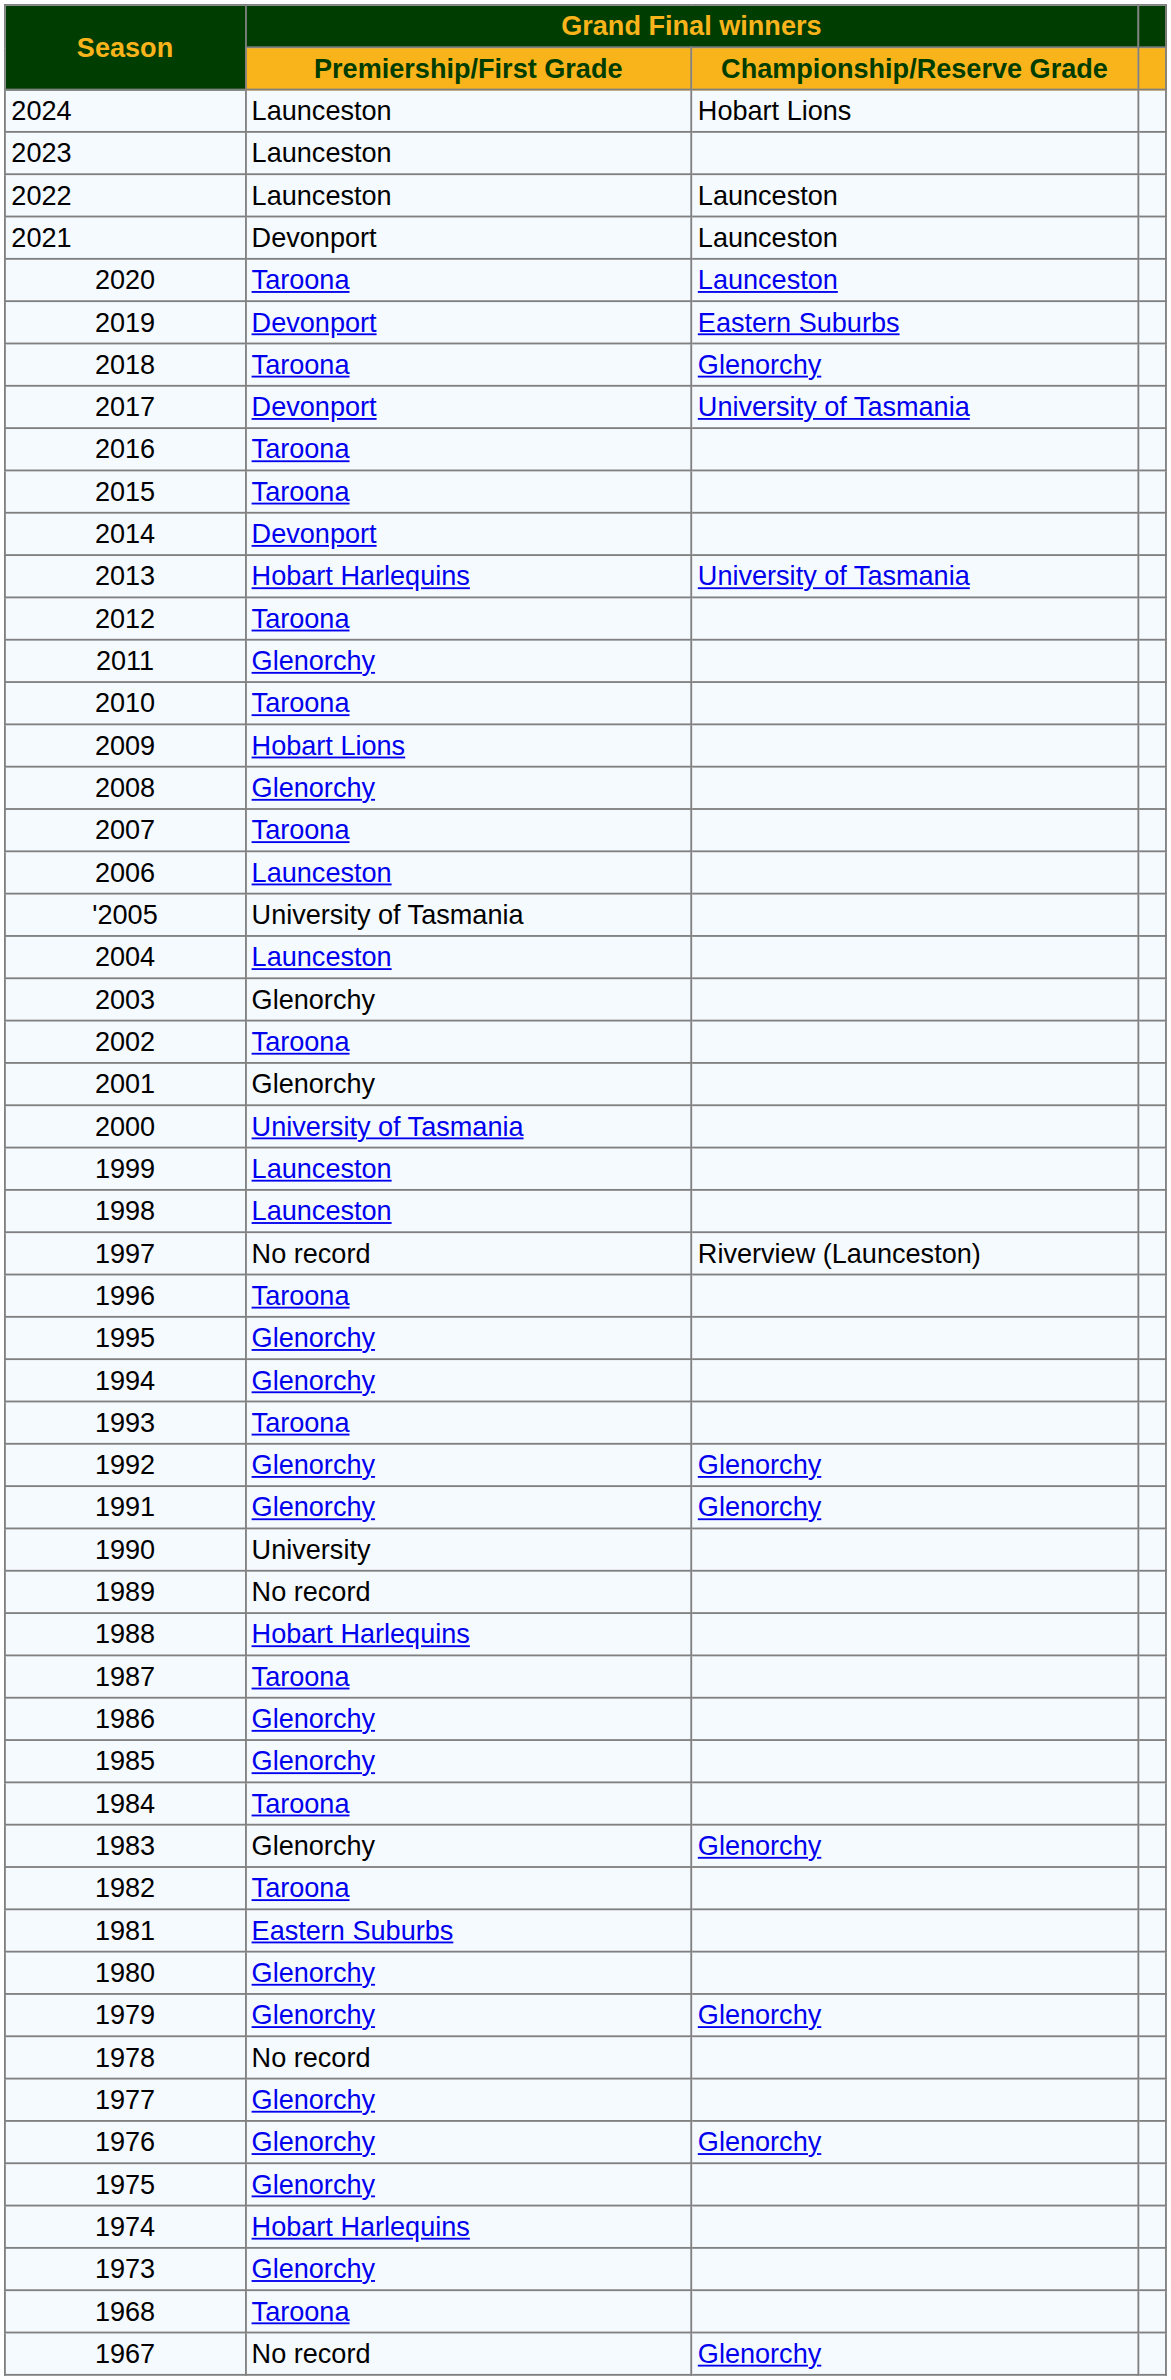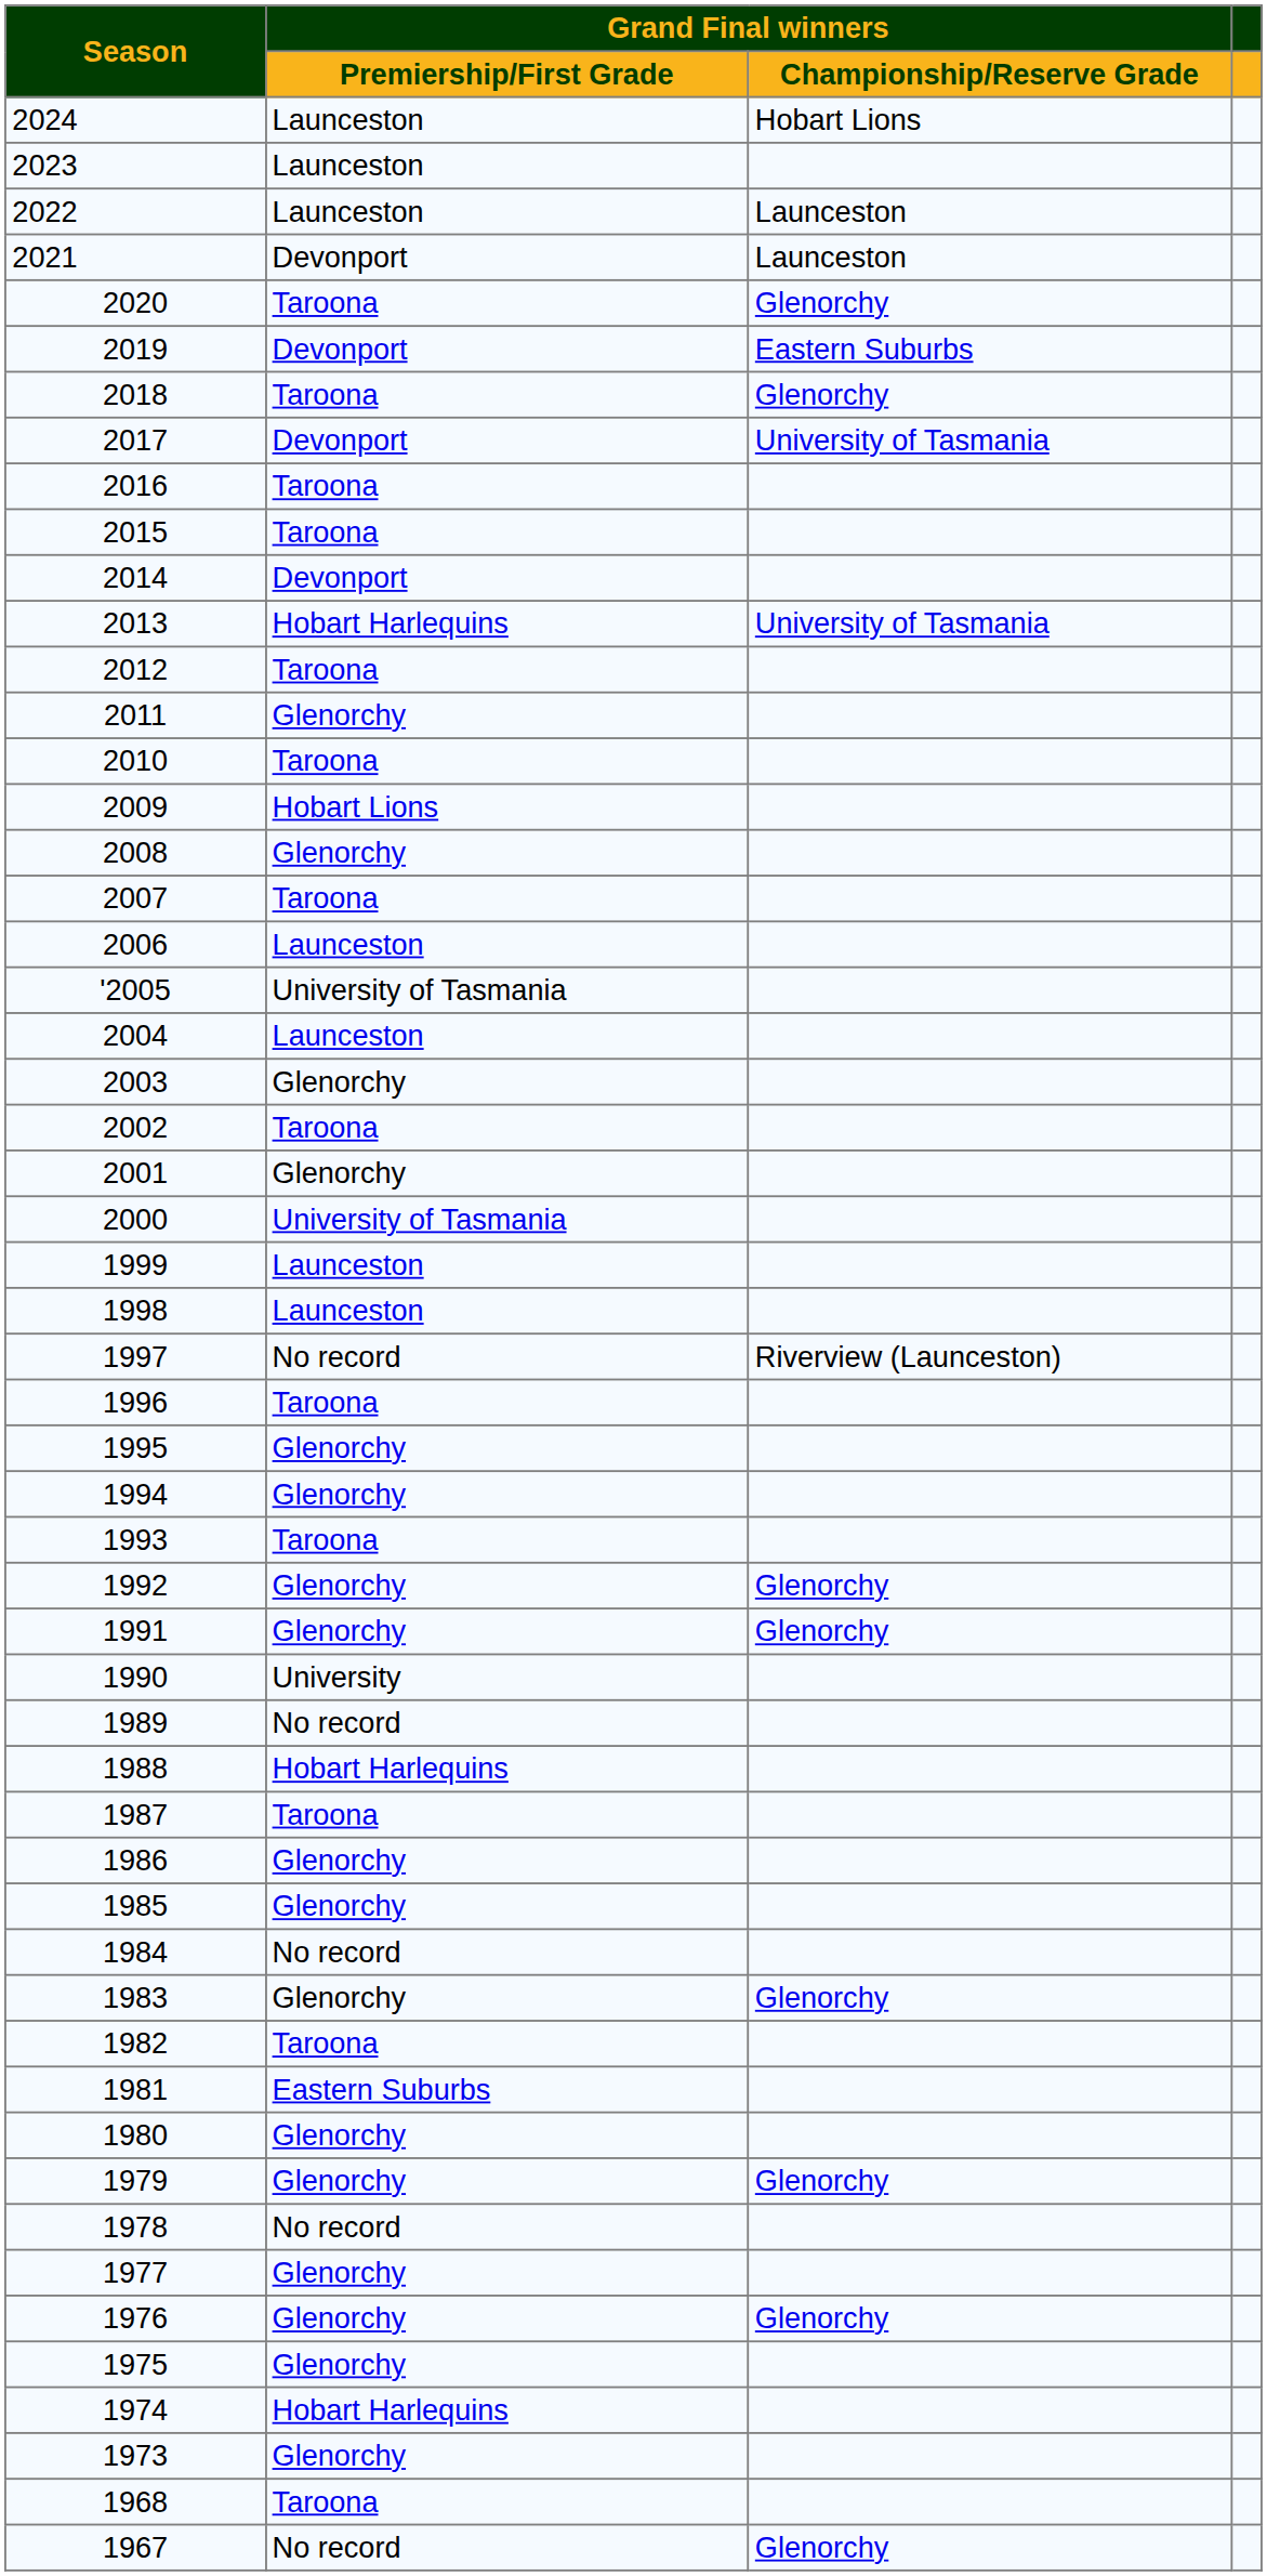 <table border="1" cellpadding="3" cellspacing="0" style="border-collapse:collapse; font-size:92%; width:50%; text-align:left; background-color:#F5FAFF;">
 <tr style="text-align:center; background:#003D01;">
 <th rowspan=2 style="color:#F9B41B;">Season</th>
 <th colspan=2 style="color:#F9B41B;">Grand Final winners</th>
 <th></th>
 </tr>
 <tr style="text-align:center; background:#F9B41B;">
 <th style="width:16em; color:#003D01;">Premiership/First Grade</th>
 <th style="width:16em; color:#003D01;">Championship/Reserve Grade</th>
 <th></th>
 </tr>
 <tr>
 <td>2024</td>
 <td>Launceston</td>
 <td>Hobart Lions</td>
 <td></td>
 </tr>
 <tr>
 <td>2023</td>
 <td>Launceston</td>
 <td></td>
 <td></td>
 </tr>
 <tr>
 <td>2022</td>
 <td>Launceston</td>
 <td>Launceston</td>
 <td></td>
 </tr>
 <tr>
 <td>2021</td>
 <td>Devonport</td>
 <td>Launceston</td>
 <td></td>
 </tr>
 <tr>
 <td align=center>2020</td>
 <td> <a href='#'>Taroona</a></td>
-<td> <a href='#'>Launceston</a></td>
+<td> <a href='#'>Glenorchy</a></td>
 <td></td>
 </tr>
 <tr>
 <td align=center>2019</td>
 <td> <a href='#'>Devonport</a></td>
 <td> <a href='#'>Eastern Suburbs</a></td>
 <td></td>
 </tr>
 <tr>
 <td align=center>2018</td>
 <td> <a href='#'>Taroona</a></td>
 <td> <a href='#'>Glenorchy</a></td>
 <td></td>
 </tr>
 <tr>
 <td align=center>2017</td>
 <td> <a href='#'>Devonport</a></td>
 <td> <a href='#'>University of Tasmania</a></td>
 <td></td>
 </tr>
 <tr>
 <td align=center>2016</td>
 <td> <a href='#'>Taroona</a></td>
 <td></td>
 <td></td>
 </tr>
 <tr>
 <td align=center>2015</td>
 <td> <a href='#'>Taroona</a></td>
 <td></td>
 <td></td>
 </tr>
 <tr>
 <td align=center>2014</td>
 <td> <a href='#'>Devonport</a></td>
 <td></td>
 <td></td>
 </tr>
 <tr>
 <td align=center>2013</td>
 <td> <a href='#'>Hobart Harlequins</a></td>
 <td> <a href='#'>University of Tasmania</a></td>
 <td></td>
 </tr>
 <tr>
 <td align=center>2012</td>
 <td> <a href='#'>Taroona</a></td>
 <td></td>
 <td></td>
 </tr>
 <tr>
 <td align=center>2011</td>
 <td> <a href='#'>Glenorchy</a></td>
 <td></td>
 <td></td>
 </tr>
 <tr>
 <td align=center>2010</td>
 <td> <a href='#'>Taroona</a></td>
 <td></td>
 <td></td>
 </tr>
 <tr>
 <td align=center>2009</td>
 <td> <a href='#'>Hobart Lions</a></td>
 <td></td>
 <td></td>
 </tr>
 <tr>
 <td align=center>2008</td>
 <td> <a href='#'>Glenorchy</a></td>
 <td></td>
 <td></td>
 </tr>
 <tr>
 <td align=center>2007</td>
 <td> <a href='#'>Taroona</a></td>
 <td></td>
 <td></td>
 </tr>
 <tr>
 <td align=center>2006</td>
 <td> <a href='#'>Launceston</a></td>
 <td></td>
 <td></td>
 </tr>
 <tr>
 <td align=center>'2005<em></td>
 <td>University of Tasmania</td>
 <td></td>
 <td></td>
 </tr>
 <tr>
 <td align=center>2004</td>
 <td> <a href='#'>Launceston</a></td>
 <td></td>
 <td></td>
 </tr>
 <tr>
 <td align="center">2003</td>
 <td>Glenorchy</td>
 <td></td>
 <td></td>
 </tr>
 <tr>
 <td align=center>2002</td>
 <td> <a href='#'>Taroona</a></td>
 <td></td>
 <td></td>
 </tr>
 <tr>
 <td align=center>2001</td>
 <td>Glenorchy</td>
 <td></td>
 <td></td>
 </tr>
 <tr>
 <td align=center>2000</td>
 <td> <a href='#'>University of Tasmania</a></td>
 <td></td>
 <td></td>
 </tr>
 <tr>
 <td align=center>1999</td>
 <td> <a href='#'>Launceston</a></td>
 <td></td>
 <td></td>
 </tr>
 <tr>
 <td align=center>1998</td>
 <td> <a href='#'>Launceston</a></td>
 <td></td>
 <td></td>
 </tr>
 <tr>
 <td align=center>1997</td>
 <td></em>No record<em></td>
 <td> Riverview (Launceston)</td>
 <td></td>
 </tr>
 <tr>
 <td align=center>1996</td>
 <td> <a href='#'>Taroona</a></td>
 <td></td>
 <td></td>
 </tr>
 <tr>
 <td align="center">1995</td>
 <td> <a href='#'>Glenorchy</a></td>
 <td></td>
 <td></td>
 </tr>
 <tr>
 <td align="center">1994</td>
 <td> <a href='#'>Glenorchy</a></td>
 <td></td>
 <td></td>
 </tr>
 <tr>
 <td align="center">1993</td>
 <td> <a href='#'>Taroona</a></td>
 <td></td>
 <td></td>
 </tr>
 <tr>
 <td align="center">1992</td>
 <td> <a href='#'>Glenorchy</a></td>
 <td> <a href='#'>Glenorchy</a></td>
 <td></td>
 </tr>
 <tr>
 <td align="center">1991</td>
 <td> <a href='#'>Glenorchy</a></td>
 <td> <a href='#'>Glenorchy</a></td>
 <td></td>
 </tr>
 <tr>
 <td align=center>1990</td>
 <td>University</td>
 <td></td>
 <td></td>
 </tr>
 <tr>
 <td align="center">1989</td>
 <td></em>No record<em></td>
 <td></td>
 <td></td>
 </tr>
 <tr>
 <td align="center">1988</td>
 <td> <a href='#'>Hobart Harlequins</a></td>
 <td></td>
 <td></td>
 </tr>
 <tr>
 <td align="center">1987</td>
 <td> <a href='#'>Taroona</a></td>
 <td></td>
 <td></td>
 </tr>
 <tr>
 <td align="center">1986</td>
 <td> <a href='#'>Glenorchy</a></td>
 <td></td>
 <td></td>
 </tr>
 <tr>
 <td align="center">1985</td>
 <td> <a href='#'>Glenorchy</a></td>
 <td></td>
 <td></td>
 </tr>
 <tr>
 <td align="center">1984</td>
-<td> <a href='#'>Taroona</a></td>
+<td></em>No record<em></td>
 <td></td>
 <td></td>
 </tr>
 <tr>
 <td align="center">1983</td>
 <td>Glenorchy</td>
 <td> <a href='#'>Glenorchy</a></td>
 <td></td>
 </tr>
 <tr>
 <td align="center">1982</td>
 <td> <a href='#'>Taroona</a></td>
 <td></td>
 <td></td>
 </tr>
 <tr>
 <td align="center">1981</td>
 <td> <a href='#'>Eastern Suburbs</a></td>
 <td></td>
 <td></td>
 </tr>
 <tr>
 <td align="center">1980</td>
 <td> <a href='#'>Glenorchy</a></td>
 <td></td>
 <td></td>
 </tr>
 <tr>
 <td align="center">1979</td>
 <td> <a href='#'>Glenorchy</a></td>
 <td> <a href='#'>Glenorchy</a></td>
 <td></td>
 </tr>
 <tr>
 <td align="center">1978</td>
 <td></em>No record<em></td>
 <td></td>
 <td></td>
 </tr>
 <tr>
 <td align="center">1977</td>
 <td> <a href='#'>Glenorchy</a></td>
 <td></td>
 <td></td>
 </tr>
 <tr>
 <td align="center">1976</td>
 <td> <a href='#'>Glenorchy</a></td>
 <td> <a href='#'>Glenorchy</a></td>
 <td></td>
 </tr>
 <tr>
 <td align="center">1975</td>
 <td> <a href='#'>Glenorchy</a></td>
 <td></td>
 <td></td>
 </tr>
 <tr>
 <td align="center">1974</td>
 <td> <a href='#'>Hobart Harlequins</a></td>
 <td></td>
 <td></td>
 </tr>
 <tr>
 <td align="center">1973</td>
 <td> <a href='#'>Glenorchy</a></td>
 <td></td>
 <td></td>
 </tr>
 <tr>
 <td align="center">1968</td>
 <td> <a href='#'>Taroona</a></td>
 <td></td>
 <td></td>
 </tr>
 <tr>
 <td align="center">1967</td>
 <td></em>No record<em></td>
 <td> <a href='#'>Glenorchy</a></td>
 <td></td>
 </tr>
 </table>
